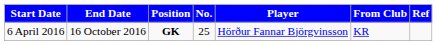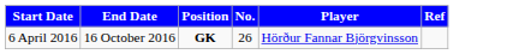 <table class="wikitable sortable">
 <tr>
 <th style="background:#0000FF; color:white;">Start Date</th>
 <th style="background:#0000FF; color:white;">End Date</th>
 <th style="background:#0000FF; color:white;">Position</th>
 <th style="background:#0000FF; color:white;">No.</th>
 <th style="background:#0000FF; color:white;">Player</th>
-<th style="background:#0000FF; color:white;">From Club</th>
 <th style="background:#0000FF; color:white;">Ref</th>
 </tr>
 <tr>
 <td>6 April 2016</td>
 <td>16 October 2016</td>
 <td style="text-align:center;"><strong>GK</strong></td>
-<td style="text-align:center;">25</td>
+<td style="text-align:center;">26</td>
 <td style="text-align:left;"> <a href='#'>Hörður Fannar Björgvinsson</a></td>
-<td style="text-align:left;"> <a href='#'>KR</a></td>
 <td></td>
 </tr>
 </table>
